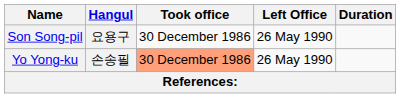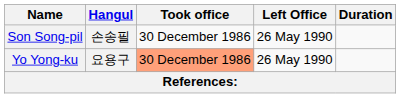 <table class="wikitable sortable">
 <tr>
 <th>Name</th>
 <th class="unsortable"><a href='#'>Hangul</a></th>
 <th>Took office</th>
 <th>Left Office</th>
 <th>Duration</th>
 </tr>
 <tr>
 <th align="center" scope="row" style="font-weight:normal;"><a href='#'>Son Song-pil</a></th>
-<th align="center" scope="row" style="font-weight:normal;">요용구</th>
+<th align="center" scope="row" style="font-weight:normal;">손송필</th>
 <td align="center">30 December 1986</td>
 <td align="center">26 May 1990</td>
 <td align="center"></td>
 </tr>
 <tr>
 <th align="center" scope="row" style="font-weight:normal;"><a href='#'>Yo Yong-ku</a></th>
-<th align="center" scope="row" style="font-weight:normal;">손송필</th>
+<th align="center" scope="row" style="font-weight:normal;">요용구</th>
 <td align="center" style="background: lightsalmon;">30 December 1986</td>
 <td align="center">26 May 1990</td>
 <td align="center"></td>
 </tr>
 <tr>
 <th colspan="5" unsortable><strong>References:</strong><br></th>
 </tr>
 </table>
